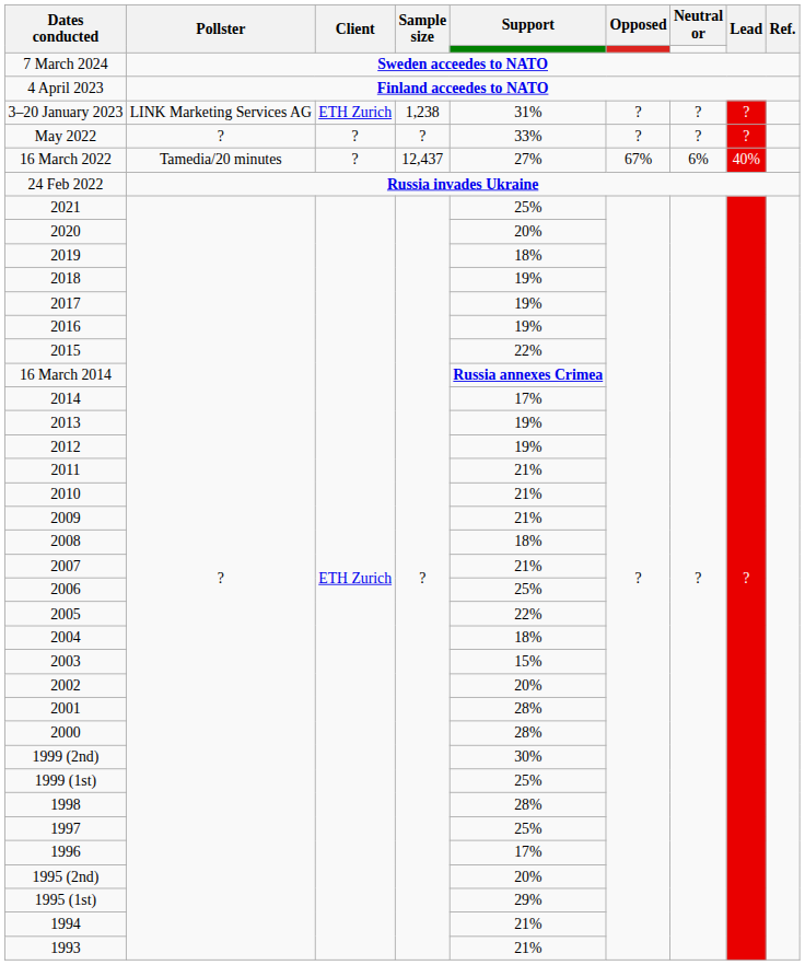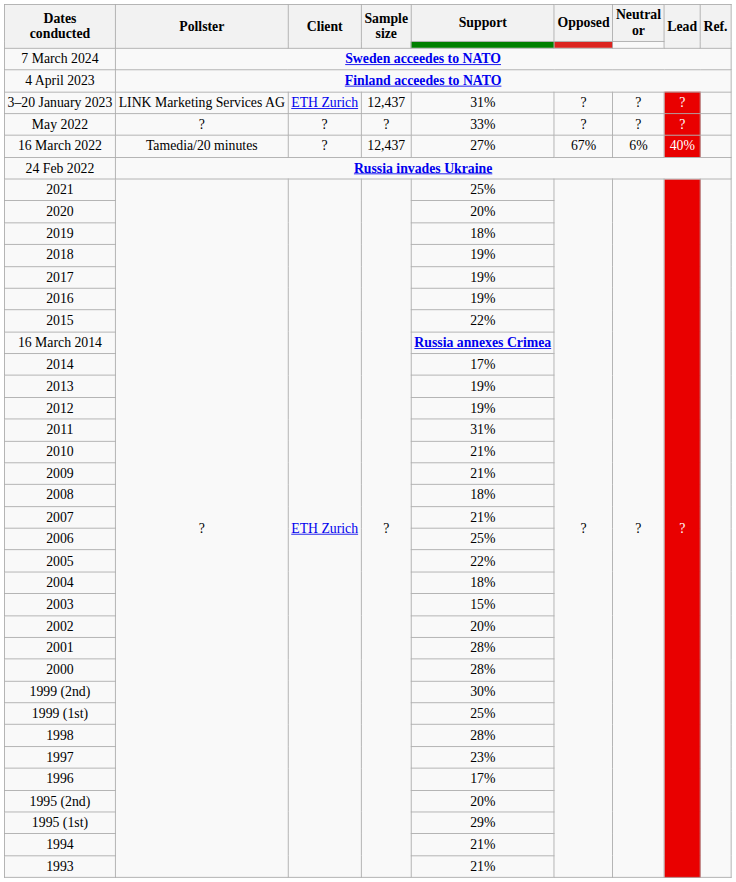 <table class="wikitable sortable tpl-blanktable mw-collapsible" style="text-align:center;">
 <tr>
 <th scope="col" rowspan="2">Dates<br>conducted</th>
 <th scope="col" rowspan="2">Pollster</th>
 <th scope="col" rowspan="2">Client</th>
 <th scope="col" rowspan="2" class="unsortable">Sample<br>size</th>
 <th scope="col">Support</th>
 <th scope="col">Opposed</th>
 <th scope="col" data-sort-type="number">Neutral<br>or </th>
 <th scope="col" rowspan="2" data-sort-type="number">Lead</th>
 <th scope="col" rowspan="2">Ref.</th>
 </tr>
 <tr>
 <th scope="col" data-sort-type="number" style="background:green;"></th>
 <th scope="col" data-sort-type="number" style="background:#dc241f;"></th>
 </tr>
 <tr>
 <td>7 March 2024</td>
 <td colspan="8"><strong><a href='#'>Sweden acceedes to NATO</a></strong></td>
 </tr>
 <tr>
 <td>4 April 2023</td>
 <td colspan="8"><strong><a href='#'>Finland acceedes to NATO</a></strong></td>
 </tr>
 <tr>
 <td scope="row">3–20 January 2023</td>
 <td>LINK Marketing Services AG</td>
 <td><a href='#'>ETH Zurich</a></td>
-<td>1,238</td>
+<td>12,437</td>
 <td>31%</td>
 <td>?</td>
 <td>?</td>
 <td style="background:#e90000; color:white;" data-sort-value="-40%">?</td>
 <td></td>
 </tr>
 <tr>
 <td scope="row">May 2022</td>
 <td>?</td>
 <td>?</td>
 <td>?</td>
 <td>33%</td>
 <td>?</td>
 <td>?</td>
 <td style="background:#e90000; color:white;">?</td>
 <td></td>
 </tr>
 <tr>
 <td scope="row">16 March 2022</td>
 <td>Tamedia/20 minutes</td>
 <td>?</td>
 <td>12,437</td>
 <td>27%</td>
 <td>67%</td>
 <td>6%</td>
 <td style="background:#e90000; color:white;" data-sort-value="-40%">40%</td>
 <td></td>
 </tr>
 <tr>
 <td scope="row">24 Feb 2022</td>
 <td colspan="8"><strong><a href='#'>Russia invades Ukraine</a></strong></td>
 </tr>
 <tr>
 <td>2021</td>
 <td rowspan="32">?</td>
 <td rowspan="32"><a href='#'>ETH Zurich</a></td>
 <td rowspan="32">?</td>
 <td>25%</td>
 <td rowspan="32">?</td>
 <td rowspan="32">?</td>
 <td rowspan="32" style="background:#e90000; color:white;">?</td>
 <td rowspan="32"></td>
 </tr>
 <tr>
 <td>2020</td>
 <td>20%</td>
 </tr>
 <tr>
 <td>2019</td>
 <td>18%</td>
 </tr>
 <tr>
 <td>2018</td>
 <td>19%</td>
 </tr>
 <tr>
 <td>2017</td>
 <td>19%</td>
 </tr>
 <tr>
 <td>2016</td>
 <td>19%</td>
 </tr>
 <tr>
 <td>2015</td>
 <td>22%</td>
 </tr>
 <tr>
 <td>16 March 2014</td>
 <td><strong><a href='#'>Russia annexes Crimea</a></strong></td>
 </tr>
 <tr>
 <td>2014</td>
 <td>17%</td>
 </tr>
 <tr>
 <td>2013</td>
 <td>19%</td>
 </tr>
 <tr>
 <td>2012</td>
 <td>19%</td>
 </tr>
 <tr>
 <td>2011</td>
-<td>21%</td>
+<td>31%</td>
 </tr>
 <tr>
 <td>2010</td>
 <td>21%</td>
 </tr>
 <tr>
 <td>2009</td>
 <td>21%</td>
 </tr>
 <tr>
 <td>2008</td>
 <td>18%</td>
 </tr>
 <tr>
 <td>2007</td>
 <td>21%</td>
 </tr>
 <tr>
 <td>2006</td>
 <td>25%</td>
 </tr>
 <tr>
 <td>2005</td>
 <td>22%</td>
 </tr>
 <tr>
 <td>2004</td>
 <td>18%</td>
 </tr>
 <tr>
 <td>2003</td>
 <td>15%</td>
 </tr>
 <tr>
 <td>2002</td>
 <td>20%</td>
 </tr>
 <tr>
 <td>2001</td>
 <td>28%</td>
 </tr>
 <tr>
 <td>2000</td>
 <td>28%</td>
 </tr>
 <tr>
 <td>1999 (2nd)</td>
 <td>30%</td>
 </tr>
 <tr>
 <td>1999 (1st)</td>
 <td>25%</td>
 </tr>
 <tr>
 <td>1998</td>
 <td>28%</td>
 </tr>
 <tr>
 <td>1997</td>
-<td>25%</td>
+<td>23%</td>
 </tr>
 <tr>
 <td>1996</td>
 <td>17%</td>
 </tr>
 <tr>
 <td>1995 (2nd)</td>
 <td>20%</td>
 </tr>
 <tr>
 <td>1995 (1st)</td>
 <td>29%</td>
 </tr>
 <tr>
 <td>1994</td>
 <td>21%</td>
 </tr>
 <tr>
 <td>1993</td>
 <td>21%</td>
 </tr>
 </table>
